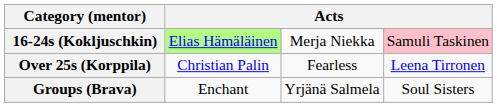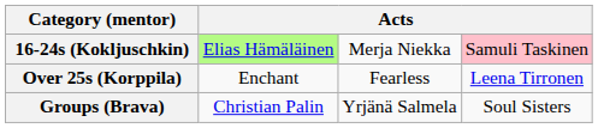 <table class="wikitable" style="text-align:center">
 <tr>
 <th spope="col" style="width:160px;">Category (mentor)</th>
 <th scope="col" colspan="3">Acts</th>
 </tr>
 <tr>
 <th scope="col">16-24s (Kokljuschkin)</th>
 <td style="background:#B4FB84"><a href='#'>Elias Hämäläinen</a></td>
 <td>Merja Niekka</td>
 <td style="background:pink">Samuli Taskinen</td>
 </tr>
 <tr>
 <th scope="col">Over 25s (Korppila)</th>
-<td><a href='#'>Christian Palin</a></td>
+<td>Enchant</td>
 <td>Fearless</td>
 <td><a href='#'>Leena Tirronen</a></td>
 </tr>
 <tr>
 <th scope="col">Groups (Brava)</th>
-<td>Enchant</td>
+<td><a href='#'>Christian Palin</a></td>
 <td>Yrjänä Salmela</td>
 <td>Soul Sisters</td>
 </tr>
 </table>
